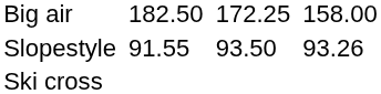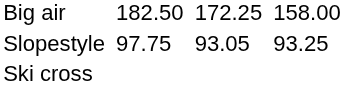 <table>
 <tr>
 <td>Big air<br></td>
 <td></td>
 <td>182.50</td>
 <td></td>
 <td>172.25</td>
 <td></td>
 <td>158.00</td>
 </tr>
 <tr>
 <td>Slopestyle<br></td>
 <td></td>
-<td>91.55</td>
+<td>97.75</td>
 <td></td>
-<td>93.50</td>
+<td>93.05</td>
 <td></td>
-<td>93.26</td>
+<td>93.25</td>
 </tr>
 <tr>
 <td>Ski cross<br></td>
 <td colspan=2></td>
 <td colspan=2></td>
 <td colspan=2></td>
 </tr>
 </table>
